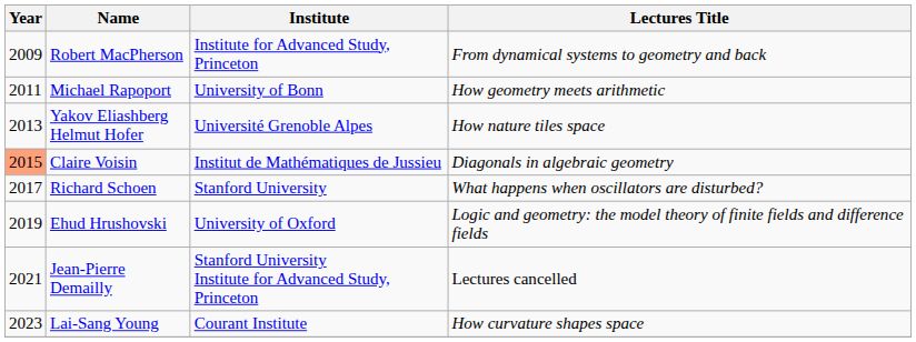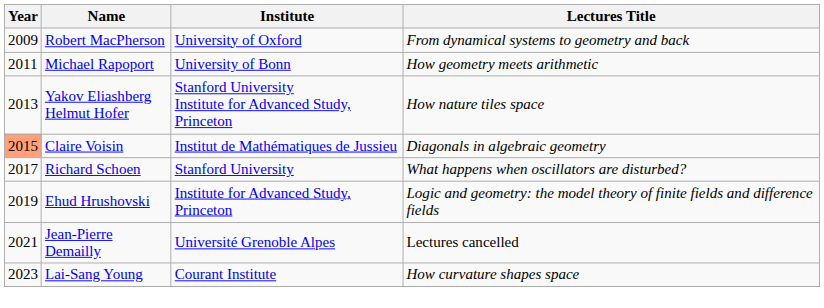 <table class="wikitable">
 <tr>
 <th>Year</th>
 <th>Name</th>
 <th>Institute</th>
 <th>Lectures Title</th>
 </tr>
 <tr>
 <td>2009</td>
 <td><a href='#'>Robert MacPherson</a></td>
-<td><a href='#'>Institute for Advanced Study, Princeton</a></td>
+<td><a href='#'>University of Oxford</a></td>
 <td><em>From dynamical systems to geometry and back</em></td>
 </tr>
 <tr>
 <td>2011</td>
 <td><a href='#'>Michael Rapoport</a></td>
 <td><a href='#'>University of Bonn</a></td>
 <td><em>How geometry meets arithmetic</em></td>
 </tr>
 <tr>
 <td>2013</td>
 <td><a href='#'>Yakov Eliashberg</a><br><a href='#'>Helmut Hofer</a></td>
-<td><a href='#'>Université Grenoble Alpes</a></td>
+<td><a href='#'>Stanford University</a><br><a href='#'>Institute for Advanced Study, Princeton</a></td>
 <td><em>How nature tiles space</em></td>
 </tr>
 <tr>
 <td style="background: lightsalmon;">2015</td>
 <td><a href='#'>Claire Voisin</a></td>
 <td><a href='#'>Institut de Mathématiques de Jussieu</a></td>
 <td><em>Diagonals in algebraic geometry</em></td>
 </tr>
 <tr>
 <td>2017</td>
 <td><a href='#'>Richard Schoen</a></td>
 <td><a href='#'>Stanford University</a></td>
 <td><em>What happens when oscillators are disturbed?</em></td>
 </tr>
 <tr>
 <td>2019</td>
 <td><a href='#'>Ehud Hrushovski</a></td>
-<td><a href='#'>University of Oxford</a></td>
+<td><a href='#'>Institute for Advanced Study, Princeton</a></td>
 <td><em>Logic and geometry: the model theory of finite fields and difference fields</em></td>
 </tr>
 <tr>
 <td>2021</td>
 <td><a href='#'>Jean-Pierre Demailly</a></td>
-<td><a href='#'>Stanford University</a><br><a href='#'>Institute for Advanced Study, Princeton</a></td>
+<td><a href='#'>Université Grenoble Alpes</a></td>
 <td>Lectures cancelled</td>
 </tr>
 <tr>
 <td>2023</td>
 <td><a href='#'>Lai-Sang Young</a></td>
 <td><a href='#'>Courant Institute</a></td>
 <td><em>How curvature shapes space</em></td>
 </tr>
 <tr>
 </tr>
 </table>
